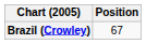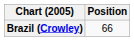 <table class="wikitable plainrowheaders" style="text-align:center">
 <tr>
 <th scope="col">Chart (2005)</th>
 <th scope="col">Position</th>
 </tr>
 <tr>
 <th scope="row">Brazil (<a href='#'>Crowley</a>)</th>
-<td>67</td>
+<td>66</td>
 </tr>
 </table>
